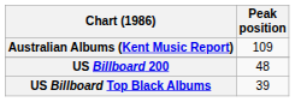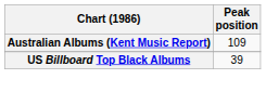 <table class="wikitable sortable plainrowheaders">
 <tr>
 <th scope="col">Chart (1986)</th>
 <th scope="col">Peak<br>position</th>
 </tr>
 <tr>
 <th scope="row">Australian Albums (<a href='#'>Kent Music Report</a>)</th>
 <td style="text-align:center;">109</td>
 </tr>
 <tr>
 </tr>
 <tr>
-<th scope="row">US <a href='#'><em>Billboard</em> 200</a></th>
-<td align="center">48</td>
-</tr>
-<tr>
 <th scope="row">US <em>Billboard</em> <a href='#'>Top Black Albums</a></th>
 <td align="center">39</td>
 </tr>
 </table>
